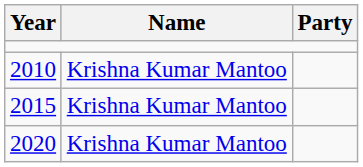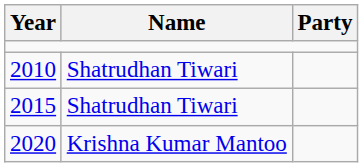 <table class="wikitable sortable">
 <tr>
 <th>Year</th>
 <th>Name</th>
 <th colspan="2">Party</th>
 </tr>
 <tr>
 <td colspan="4"></td>
 </tr>
 <tr>
 <td><a href='#'>2010</a></td>
-<td><a href='#'>Krishna Kumar Mantoo</a></td>
+<td><a href='#'>Shatrudhan Tiwari</a></td>
 <td></td>
 </tr>
 <tr>
 <td><a href='#'>2015</a></td>
-<td><a href='#'>Krishna Kumar Mantoo</a></td>
+<td><a href='#'>Shatrudhan Tiwari</a></td>
 <td></td>
 </tr>
 <tr>
 <td><a href='#'>2020</a></td>
 <td><a href='#'>Krishna Kumar Mantoo</a></td>
 </tr>
 </table>
